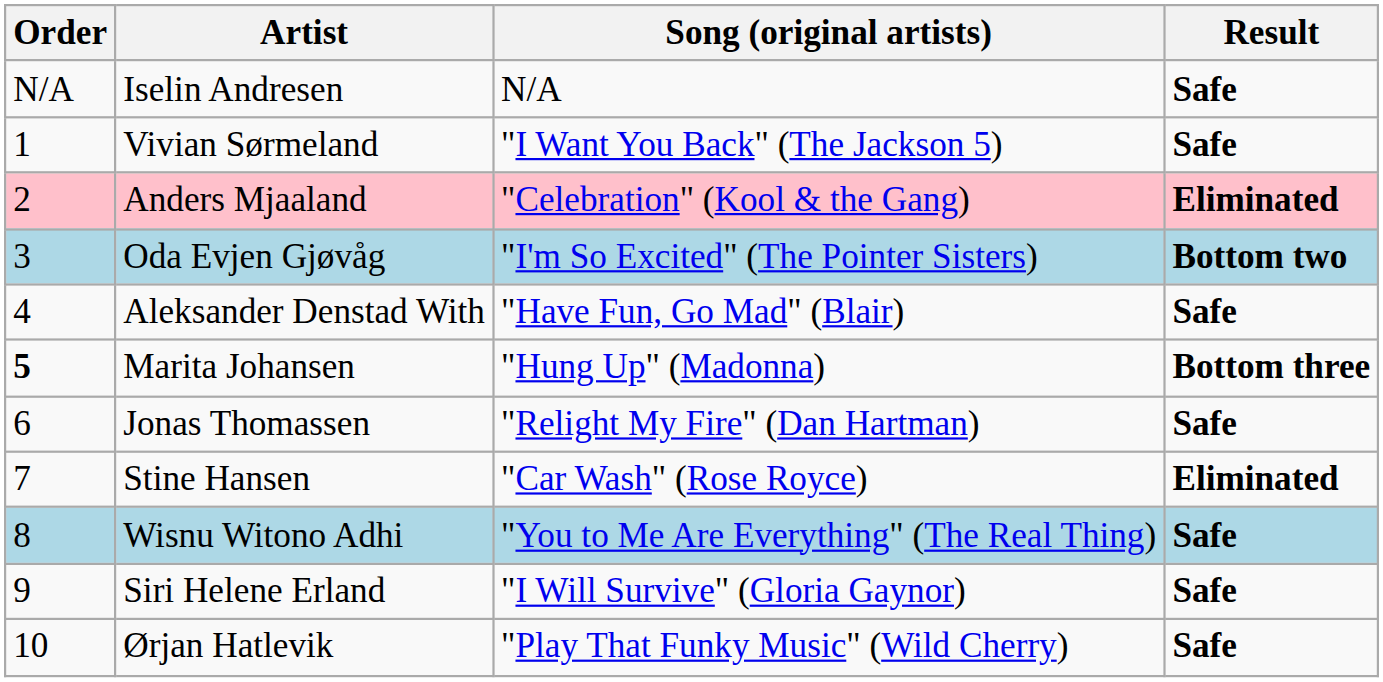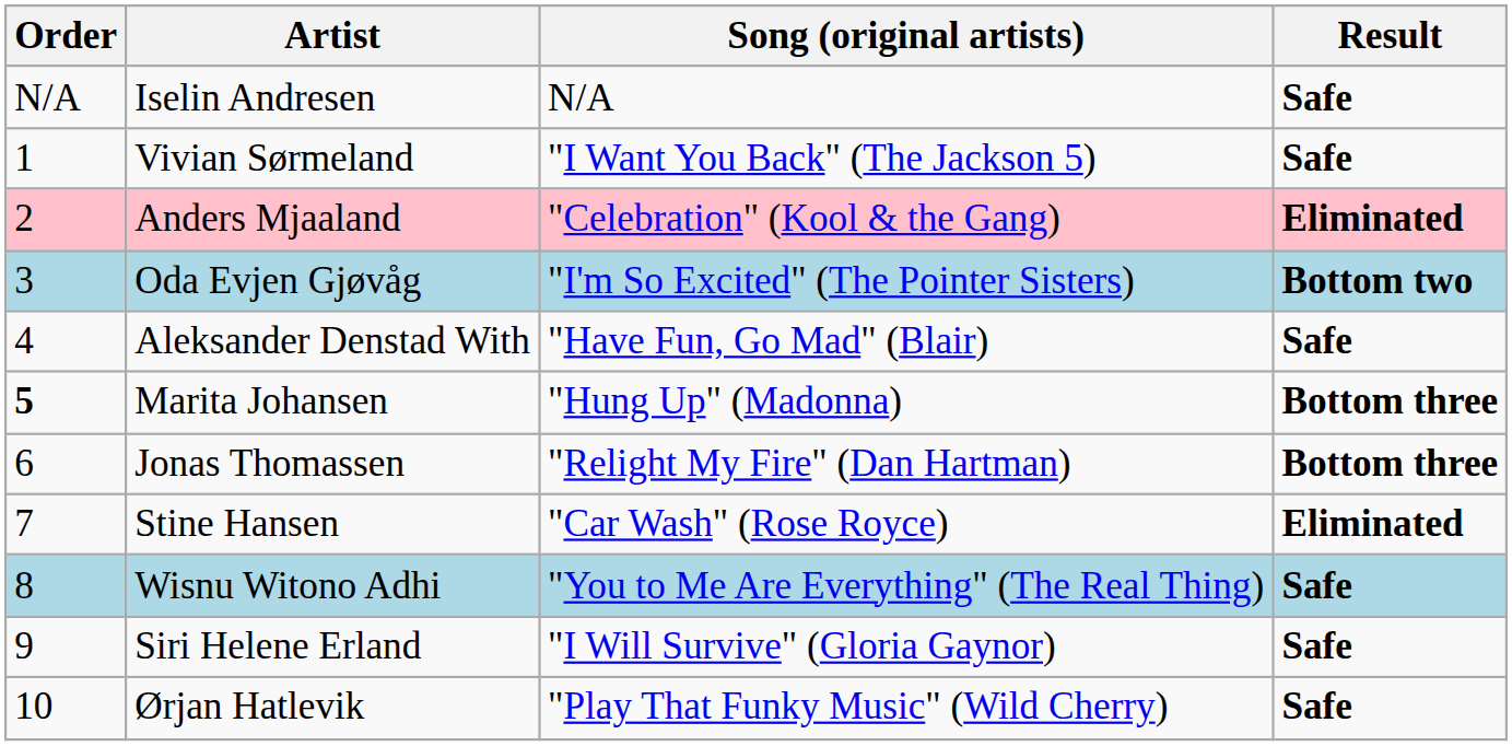 <table class=wikitable>
 <tr>
 <th>Order</th>
 <th>Artist</th>
 <th>Song (original artists)</th>
 <th>Result</th>
 </tr>
 <tr>
 <td>N/A</td>
 <td>Iselin Andresen</td>
 <td>N/A</td>
 <td><strong>Safe</strong></td>
 </tr>
 <tr>
 <td>1</td>
 <td>Vivian Sørmeland</td>
 <td>"<a href='#'>I Want You Back</a>" (<a href='#'>The Jackson 5</a>)</td>
 <td><strong>Safe</strong></td>
 </tr>
 <tr style="background:pink;">
 <td>2</td>
 <td>Anders Mjaaland</td>
 <td>"<a href='#'>Celebration</a>" (<a href='#'>Kool & the Gang</a>)</td>
 <td><strong>Eliminated</strong></td>
 </tr>
 <tr style="background:lightblue;">
 <td>3</td>
 <td>Oda Evjen Gjøvåg</td>
 <td>"<a href='#'>I'm So Excited</a>" (<a href='#'>The Pointer Sisters</a>)</td>
 <td><strong>Bottom two</strong></td>
 </tr>
 <tr>
 <td>4</td>
 <td>Aleksander Denstad With</td>
 <td>"<a href='#'>Have Fun, Go Mad</a>" (<a href='#'>Blair</a>)</td>
 <td><strong>Safe</strong></td>
 </tr>
 <tr>
 <td><strong>5</strong></td>
 <td>Marita Johansen</td>
 <td>"<a href='#'>Hung Up</a>" (<a href='#'>Madonna</a>)</td>
 <td><strong>Bottom three</strong></td>
 </tr>
 <tr>
 <td>6</td>
 <td>Jonas Thomassen</td>
 <td>"<a href='#'>Relight My Fire</a>" (<a href='#'>Dan Hartman</a>)</td>
-<td><strong>Safe</strong></td>
+<td><strong>Bottom three</strong></td>
 </tr>
 <tr>
 <td>7</td>
 <td>Stine Hansen</td>
 <td>"<a href='#'>Car Wash</a>" (<a href='#'>Rose Royce</a>)</td>
 <td><strong>Eliminated</strong></td>
 </tr>
 <tr style="background:lightblue;">
 <td>8</td>
 <td>Wisnu Witono Adhi</td>
 <td>"<a href='#'>You to Me Are Everything</a>" (<a href='#'>The Real Thing</a>)</td>
 <td><strong>Safe</strong></td>
 </tr>
 <tr>
 <td>9</td>
 <td>Siri Helene Erland</td>
 <td>"<a href='#'>I Will Survive</a>" (<a href='#'>Gloria Gaynor</a>)</td>
 <td><strong>Safe</strong></td>
 </tr>
 <tr>
 <td>10</td>
 <td>Ørjan Hatlevik</td>
 <td>"<a href='#'>Play That Funky Music</a>" (<a href='#'>Wild Cherry</a>)</td>
 <td><strong>Safe</strong></td>
 </tr>
 </table>
